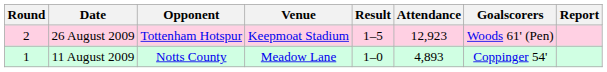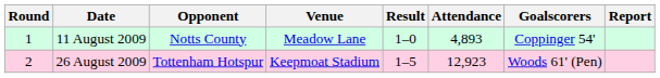 <table class="wikitable" style="font-size:100%; text-align:center">
 <tr>
 <th>Round</th>
 <th>Date</th>
 <th>Opponent</th>
 <th>Venue</th>
 <th>Result</th>
 <th>Attendance</th>
 <th>Goalscorers</th>
 <th>Report</th>
 </tr>
+<tr style="background-color: #d0ffe3;">
+<td align="center">1</td>
+<td>11 August 2009</td>
+<td><a href='#'>Notts County</a></td>
+<td><a href='#'>Meadow Lane</a></td>
+<td>1–0</td>
+<td>4,893</td>
+<td><a href='#'>Coppinger</a> 54'</td>
+<td></td>
+</tr>
 <tr style="background-color: #ffd0e3;">
 <td align="center">2</td>
 <td>26 August 2009</td>
 <td><a href='#'>Tottenham Hotspur</a></td>
 <td><a href='#'>Keepmoat Stadium</a></td>
 <td>1–5</td>
 <td>12,923</td>
 <td><a href='#'>Woods</a> 61' (Pen)</td>
 <td></td>
 </tr>
-<tr style="background-color: #d0ffe3;">
-<td align="center">1</td>
-<td>11 August 2009</td>
-<td><a href='#'>Notts County</a></td>
-<td><a href='#'>Meadow Lane</a></td>
-<td>1–0</td>
-<td>4,893</td>
-<td><a href='#'>Coppinger</a> 54'</td>
-<td></td>
-</tr>
 </table>
